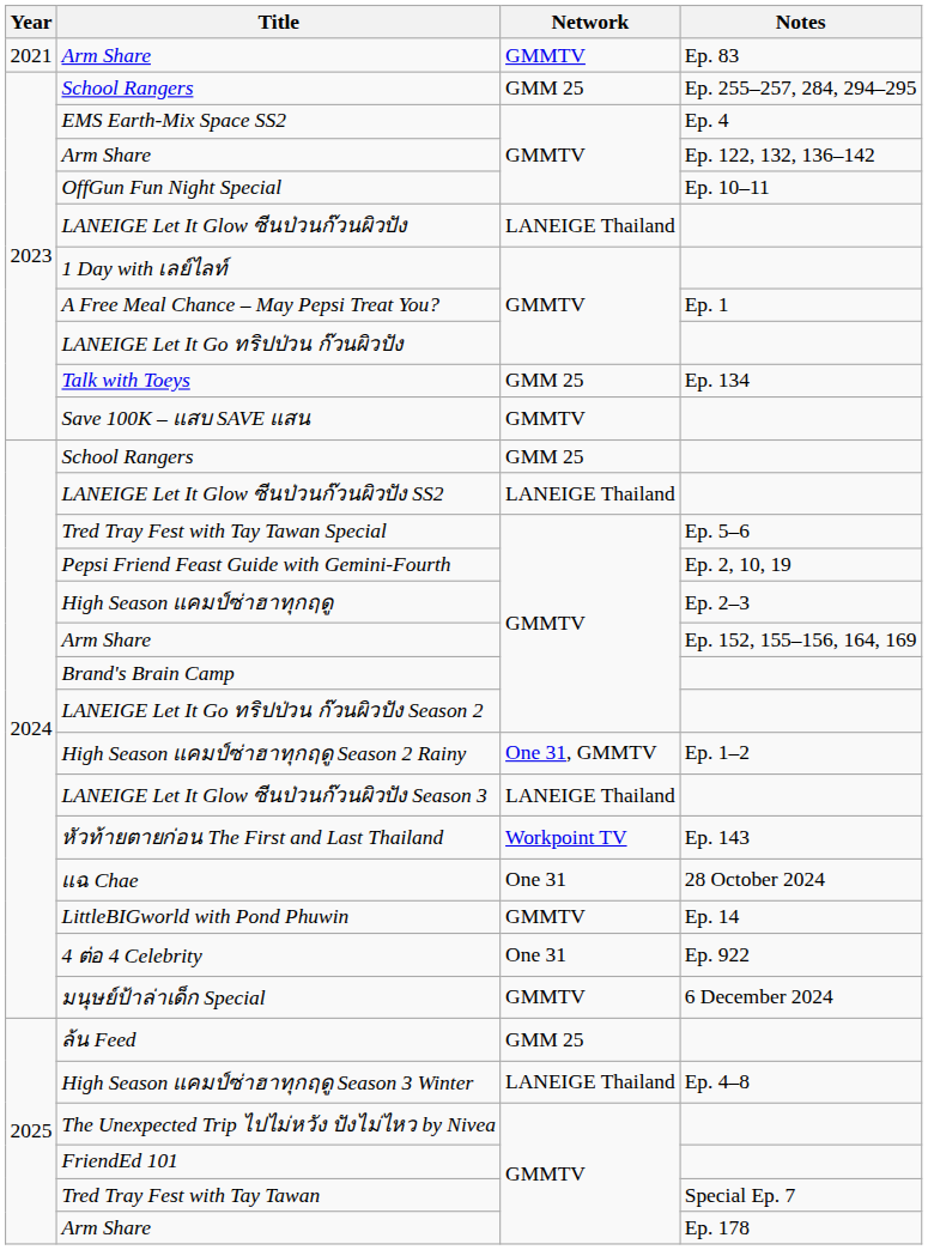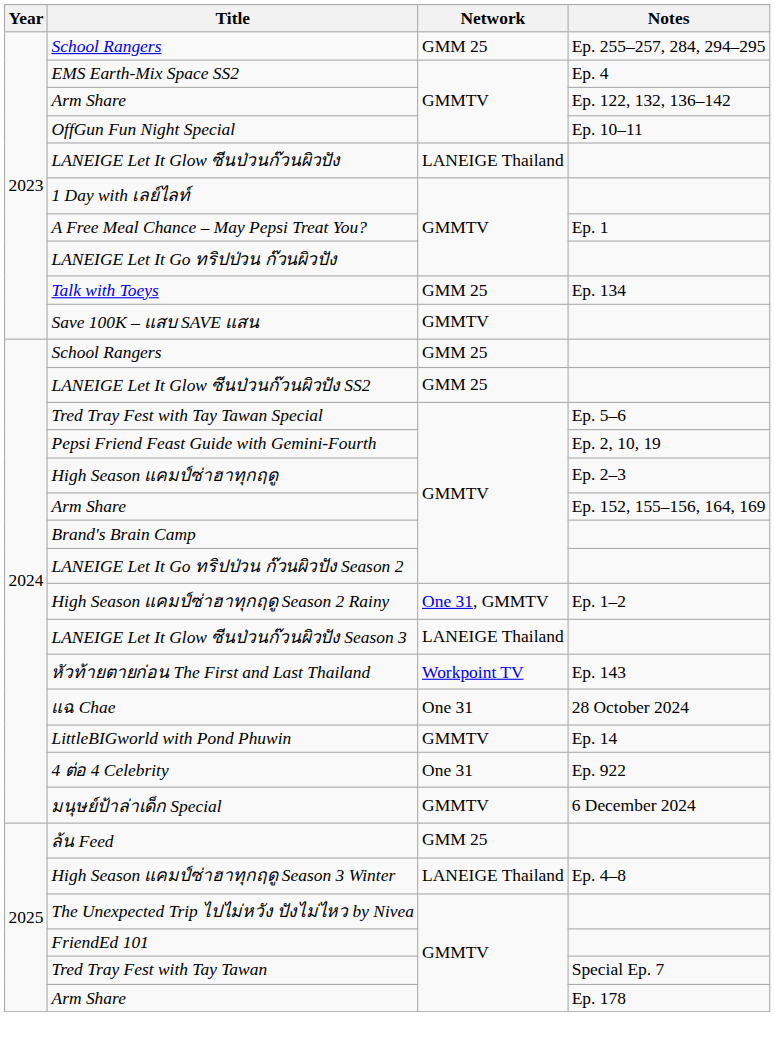 <table class="wikitable sortable">
 <tr>
 <th scope="col">Year</th>
 <th scope="col">Title</th>
 <th scope="col">Network</th>
 <th class="unsortable" scope="col">Notes</th>
-</tr>
-<tr>
-<td>2021</td>
-<td><em><a href='#'>Arm Share</a></em></td>
-<td><a href='#'>GMMTV</a></td>
-<td>Ep. 83</td>
 </tr>
 <tr>
 <td rowspan="10">2023</td>
 <td><em><a href='#'>School Rangers</a></em></td>
 <td>GMM 25</td>
 <td>Ep. 255–257, 284, 294–295</td>
 </tr>
 <tr>
 <td><em>EMS Earth-Mix Space SS2</em></td>
 <td rowspan="3">GMMTV</td>
 <td>Ep. 4</td>
 </tr>
 <tr>
 <td><em>Arm Share</em></td>
 <td>Ep. 122, 132, 136–142</td>
 </tr>
 <tr>
 <td><em>OffGun Fun Night Special</em></td>
 <td>Ep. 10–11</td>
 </tr>
 <tr>
 <td><em>LANEIGE Let It Glow ซีนป่วนก๊วนผิวปัง</em></td>
 <td>LANEIGE Thailand</td>
 <td></td>
 </tr>
 <tr>
 <td><em>1 Day with เลย์ไลท์</em></td>
 <td rowspan="3">GMMTV</td>
 <td></td>
 </tr>
 <tr>
 <td><em>A Free Meal Chance – May Pepsi Treat You?</em></td>
 <td>Ep. 1</td>
 </tr>
 <tr>
 <td><em>LANEIGE Let It Go ทริปป่วน ก๊วนผิวปัง</em></td>
 <td></td>
 </tr>
 <tr>
 <td><em><a href='#'>Talk with Toeys</a></em></td>
 <td>GMM 25</td>
 <td>Ep. 134</td>
 </tr>
 <tr>
 <td><em>Save 100K – แสบ SAVE แสน</em></td>
 <td>GMMTV</td>
 <td></td>
 </tr>
 <tr>
 <td rowspan="15">2024</td>
 <td><em>School Rangers</em></td>
 <td>GMM 25</td>
 <td></td>
 </tr>
 <tr>
 <td><em>LANEIGE Let It Glow ซีนป่วนก๊วนผิวปัง SS2</em></td>
-<td>LANEIGE Thailand</td>
+<td>GMM 25</td>
 <td></td>
 </tr>
 <tr>
 <td><em>Tred Tray Fest with Tay Tawan Special</em></td>
 <td rowspan="6">GMMTV</td>
 <td>Ep. 5–6</td>
 </tr>
 <tr>
 <td><em>Pepsi Friend Feast Guide with Gemini-Fourth</em></td>
 <td>Ep. 2, 10, 19</td>
 </tr>
 <tr>
 <td><em>High Season แคมป์ซ่าฮาทุกฤดู</em></td>
 <td>Ep. 2–3</td>
 </tr>
 <tr>
 <td><em>Arm Share</em></td>
 <td>Ep. 152, 155–156, 164, 169</td>
 </tr>
 <tr>
 <td><em>Brand's Brain Camp</em></td>
 <td></td>
 </tr>
 <tr>
 <td><em>LANEIGE Let It Go ทริปป่วน ก๊วนผิวปัง Season 2</em></td>
 <td></td>
 </tr>
 <tr>
 <td><em>High Season แคมป์ซ่าฮาทุกฤดู Season 2 Rainy</em></td>
 <td><a href='#'>One 31</a>, GMMTV</td>
 <td>Ep. 1–2</td>
 </tr>
 <tr>
 <td><em>LANEIGE Let It Glow ซีนป่วนก๊วนผิวปัง Season 3</em></td>
 <td>LANEIGE Thailand</td>
 <td></td>
 </tr>
 <tr>
 <td><em>หัวท้ายตายก่อน The First and Last Thailand</em></td>
 <td><a href='#'>Workpoint TV</a></td>
 <td>Ep. 143</td>
 </tr>
 <tr>
 <td><em>แฉ Chae</em></td>
 <td>One 31</td>
 <td>28 October 2024</td>
 </tr>
 <tr>
 <td><em>LittleBIGworld with Pond Phuwin</em></td>
 <td>GMMTV</td>
 <td>Ep. 14</td>
 </tr>
 <tr>
 <td><em>4 ต่อ 4 Celebrity</em></td>
 <td>One 31</td>
 <td>Ep. 922</td>
 </tr>
 <tr>
 <td><em>มนุษย์ป้าล่าเด็ก Special</em></td>
 <td>GMMTV</td>
 <td>6 December 2024</td>
 </tr>
 <tr>
 <td rowspan="6">2025</td>
 <td><em>ล้น Feed</em></td>
 <td>GMM 25</td>
 <td></td>
 </tr>
 <tr>
 <td><em>High Season แคมป์ซ่าฮาทุกฤดู Season 3 Winter</em></td>
 <td>LANEIGE Thailand</td>
 <td>Ep. 4–8</td>
 </tr>
 <tr>
 <td><em>The Unexpected Trip ไปไม่หวัง ปังไม่ไหว by Nivea</em></td>
 <td rowspan="4">GMMTV</td>
 <td></td>
 </tr>
 <tr>
 <td><em>FriendEd 101</em></td>
 <td></td>
 </tr>
 <tr>
 <td><em>Tred Tray Fest with Tay Tawan</em></td>
 <td>Special Ep. 7</td>
 </tr>
 <tr>
 <td><em>Arm Share</em></td>
 <td>Ep. 178</td>
 </tr>
 </table>
